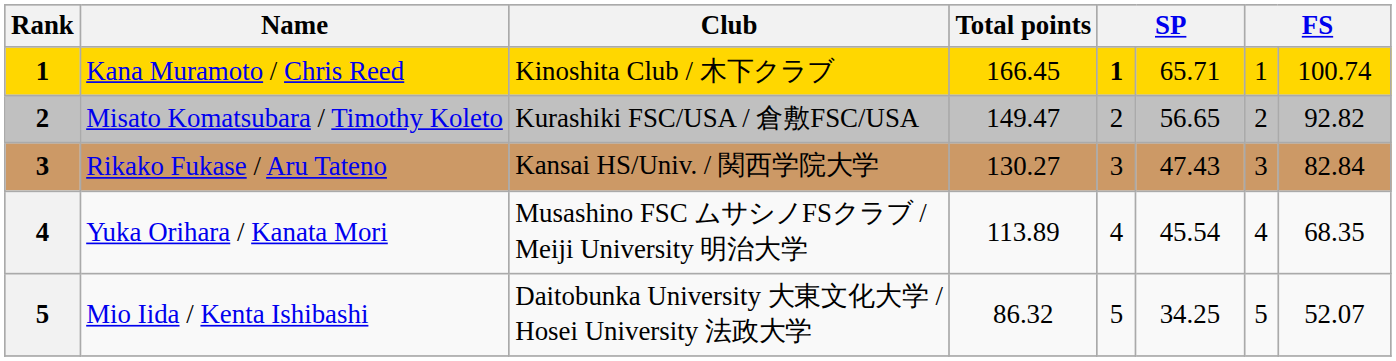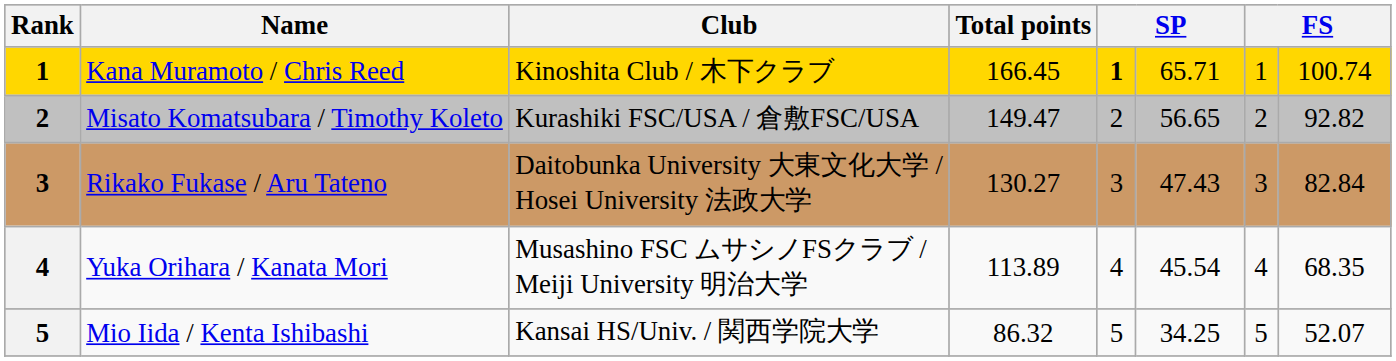 <table class="wikitable sortable">
 <tr>
 <th>Rank</th>
 <th>Name</th>
 <th>Club</th>
 <th>Total points</th>
 <th colspan="2" width="80px"><a href='#'>SP</a></th>
 <th colspan="2" width="80px"><a href='#'>FS</a></th>
 </tr>
 <tr bgcolor="gold">
 <td align="center"><strong>1</strong></td>
 <td><a href='#'>Kana Muramoto</a> / <a href='#'>Chris Reed</a></td>
 <td>Kinoshita Club / 木下クラブ</td>
 <td align="center">166.45</td>
 <td align="center"><strong>1</strong></td>
 <td align="center">65.71</td>
 <td align="center">1</td>
 <td align="center">100.74</td>
 </tr>
 <tr bgcolor="silver">
 <td align="center"><strong>2</strong></td>
 <td><a href='#'>Misato Komatsubara</a> / <a href='#'>Timothy Koleto</a></td>
 <td>Kurashiki FSC/USA / 倉敷FSC/USA</td>
 <td align="center">149.47</td>
 <td align="center">2</td>
 <td align="center">56.65</td>
 <td align="center">2</td>
 <td align="center">92.82</td>
 </tr>
 <tr bgcolor="cc9966">
 <td align="center"><strong>3</strong></td>
 <td><a href='#'>Rikako Fukase</a> / <a href='#'>Aru Tateno</a></td>
-<td>Kansai HS/Univ. / 関西学院大学</td>
+<td>Daitobunka University 大東文化大学 / <br> Hosei University 法政大学</td>
 <td align="center">130.27</td>
 <td align="center">3</td>
 <td align="center">47.43</td>
 <td align="center">3</td>
 <td align="center">82.84</td>
 </tr>
 <tr>
 <th>4</th>
 <td><a href='#'>Yuka Orihara</a> / <a href='#'>Kanata Mori</a></td>
 <td>Musashino FSC ムサシノFSクラブ / <br> Meiji University 明治大学</td>
 <td align="center">113.89</td>
 <td align="center">4</td>
 <td align="center">45.54</td>
 <td align="center">4</td>
 <td align="center">68.35</td>
 </tr>
 <tr>
 <th>5</th>
 <td><a href='#'>Mio Iida</a> / <a href='#'>Kenta Ishibashi</a></td>
-<td>Daitobunka University 大東文化大学 / <br> Hosei University 法政大学</td>
+<td>Kansai HS/Univ. / 関西学院大学</td>
 <td align="center">86.32</td>
 <td align="center">5</td>
 <td align="center">34.25</td>
 <td align="center">5</td>
 <td align="center">52.07</td>
 </tr>
 </table>
